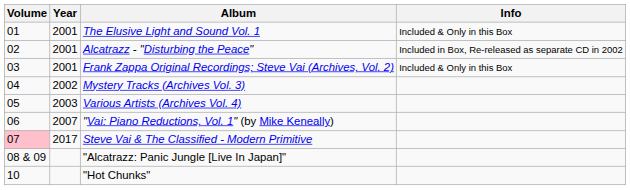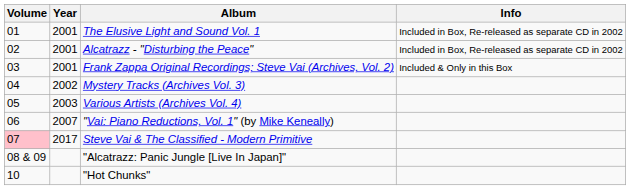 <table class="wikitable">
 <tr>
 <th>Volume</th>
 <th>Year</th>
 <th>Album</th>
 <th>Info</th>
 </tr>
 <tr>
 <td>01</td>
 <td>2001</td>
 <td><em><a href='#'>The Elusive Light and Sound Vol. 1</a></em></td>
-<td><small>Included & Only in this Box</small></td>
+<td><small>Included in Box, Re-released as separate CD in 2002</small></td>
 </tr>
 <tr>
 <td>02</td>
 <td>2001</td>
 <td><em><a href='#'>Alcatrazz</a> - "<a href='#'>Disturbing the Peace</a>"</em></td>
 <td><small>Included in Box, Re-released as separate CD in 2002</small></td>
 </tr>
 <tr>
 <td>03</td>
 <td>2001</td>
 <td><em><a href='#'>Frank Zappa Original Recordings; Steve Vai (Archives, Vol. 2)</a></em></td>
 <td><small>Included & Only in this Box</small></td>
 </tr>
 <tr>
 <td>04</td>
 <td>2002</td>
 <td><em><a href='#'>Mystery Tracks (Archives Vol. 3)</a></em></td>
 <td></td>
 </tr>
 <tr>
 <td>05</td>
 <td>2003</td>
 <td><em><a href='#'>Various Artists (Archives Vol. 4)</a></em></td>
 <td></td>
 </tr>
 <tr>
 <td>06</td>
 <td>2007</td>
 <td><em>"<a href='#'>Vai: Piano Reductions, Vol. 1</a>"</em> (by <a href='#'>Mike Keneally</a>)</td>
 <td></td>
 </tr>
 <tr>
 <td style="background: pink;">07</td>
 <td>2017</td>
 <td><em><a href='#'>Steve Vai & The Classified - Modern Primitive</a></em></td>
 <td></td>
 </tr>
 <tr>
 <td>08 & 09</td>
 <td></td>
 <td>"Alcatrazz: Panic Jungle [Live In Japan]"</td>
 <td></td>
 </tr>
 <tr>
 <td>10</td>
 <td></td>
 <td>"Hot Chunks"</td>
 <td></td>
 </tr>
 </table>
